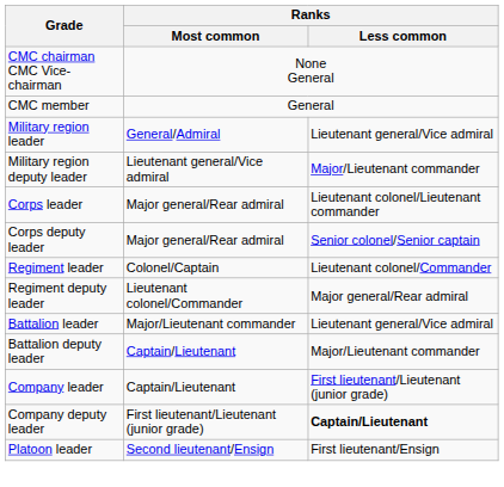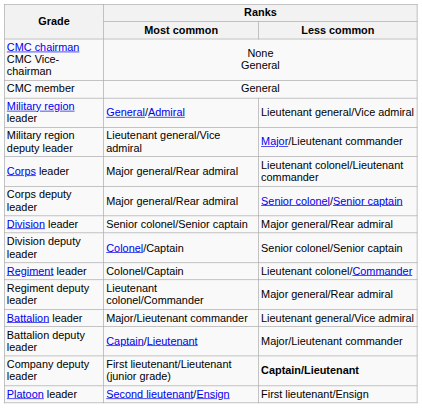 <table class="wikitable">
 <tr>
 <th rowspan="2">Grade</th>
 <th colspan="2">Ranks</th>
 </tr>
 <tr>
 <th>Most common</th>
 <th>Less common</th>
 </tr>
 <tr>
 <td><a href='#'>CMC chairman</a><br>CMC Vice-chairman</td>
 <td colspan="2" style="text-align:center;">None<br>General</td>
 </tr>
 <tr>
 <td>CMC member</td>
 <td colspan="2" style="text-align:center;">General</td>
 </tr>
 <tr>
 <td><a href='#'>Military region</a> leader</td>
 <td><a href='#'>General</a>/<a href='#'>Admiral</a></td>
 <td>Lieutenant general/Vice admiral</td>
 </tr>
 <tr>
 <td>Military region deputy leader</td>
 <td>Lieutenant general/Vice admiral</td>
 <td><a href='#'>Major</a>/Lieutenant commander</td>
 </tr>
 <tr>
 <td><a href='#'>Corps</a> leader</td>
 <td>Major general/Rear admiral</td>
 <td>Lieutenant colonel/Lieutenant commander</td>
 </tr>
 <tr>
 <td>Corps deputy leader</td>
 <td>Major general/Rear admiral</td>
 <td><a href='#'>Senior colonel</a>/<a href='#'>Senior captain</a></td>
 </tr>
 <tr>
+<td><a href='#'>Division</a> leader</td>
+<td>Senior colonel/Senior captain</td>
+<td>Major general/Rear admiral</td>
+</tr>
+<tr>
+<td>Division deputy leader</td>
+<td><a href='#'>Colonel</a>/Captain</td>
+<td>Senior colonel/Senior captain</td>
+</tr>
+<tr>
 <td><a href='#'>Regiment</a> leader</td>
 <td>Colonel/Captain</td>
 <td>Lieutenant colonel/<a href='#'>Commander</a></td>
 </tr>
 <tr>
 <td>Regiment deputy leader</td>
 <td>Lieutenant colonel/Commander</td>
 <td>Major general/Rear admiral</td>
 </tr>
 <tr>
 <td><a href='#'>Battalion</a> leader</td>
 <td>Major/Lieutenant commander</td>
 <td>Lieutenant general/Vice admiral</td>
 </tr>
 <tr>
 <td>Battalion deputy leader</td>
 <td><a href='#'>Captain</a>/<a href='#'>Lieutenant</a></td>
 <td>Major/Lieutenant commander</td>
 </tr>
 <tr>
-<td><a href='#'>Company</a> leader</td>
-<td>Captain/Lieutenant</td>
-<td><a href='#'>First lieutenant</a>/Lieutenant (junior grade)</td>
-</tr>
-<tr>
 <td>Company deputy leader</td>
 <td>First lieutenant/Lieutenant (junior grade)</td>
 <td><strong>Captain/Lieutenant</strong></td>
 </tr>
 <tr>
 <td><a href='#'>Platoon</a> leader</td>
 <td><a href='#'>Second lieutenant</a>/<a href='#'>Ensign</a></td>
 <td>First lieutenant/Ensign</td>
 </tr>
 </table>
